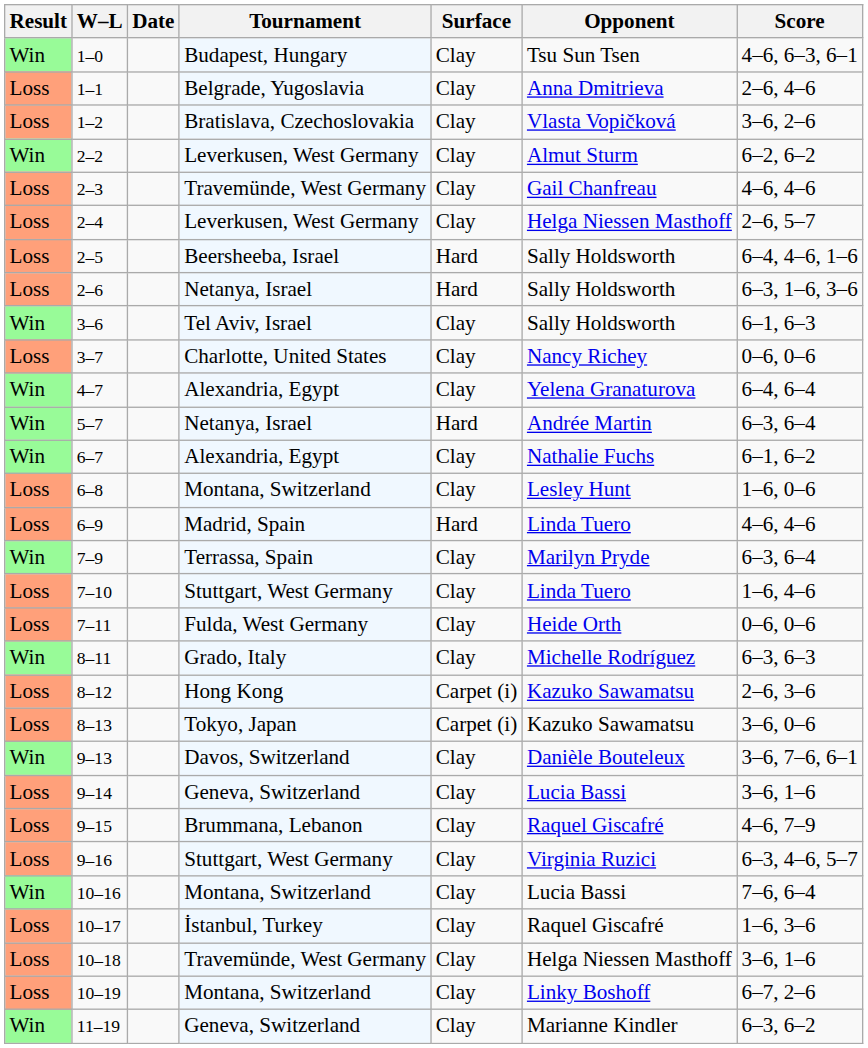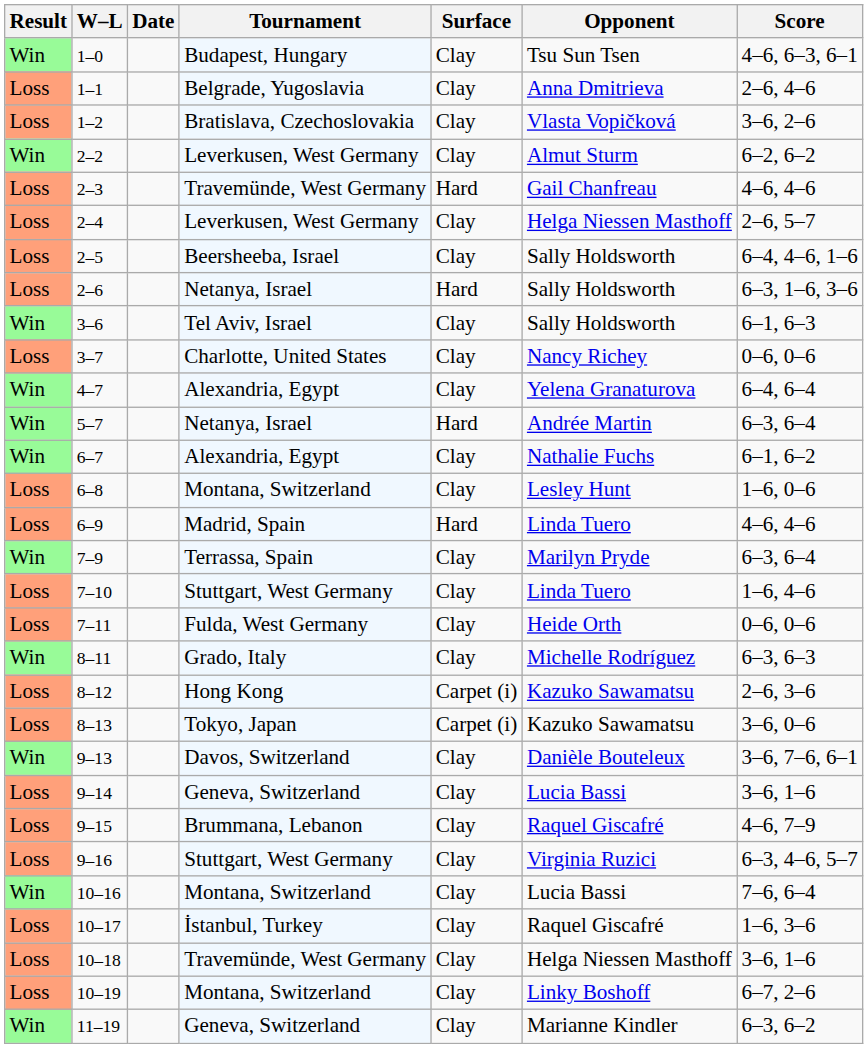 <table class="sortable wikitable">
 <tr>
 <th>Result</th>
 <th class="unsortable">W–L</th>
 <th>Date</th>
 <th>Tournament</th>
 <th>Surface</th>
 <th>Opponent</th>
 <th class="unsortable">Score</th>
 </tr>
 <tr>
 <td style="background:#98fb98;">Win</td>
 <td><small>1–0</small></td>
 <td></td>
 <td style="background:#f0f8ff;">Budapest, Hungary</td>
 <td>Clay</td>
 <td> Tsu Sun Tsen</td>
 <td>4–6, 6–3, 6–1</td>
 </tr>
 <tr>
 <td style="background:#ffa07a;">Loss</td>
 <td><small>1–1</small></td>
 <td></td>
 <td style="background:#f0f8ff;">Belgrade, Yugoslavia</td>
 <td>Clay</td>
 <td> <a href='#'>Anna Dmitrieva</a></td>
 <td>2–6, 4–6</td>
 </tr>
 <tr>
 <td style="background:#ffa07a;">Loss</td>
 <td><small>1–2</small></td>
 <td></td>
 <td style="background:#f0f8ff;">Bratislava, Czechoslovakia</td>
 <td>Clay</td>
 <td> <a href='#'>Vlasta Vopičková</a></td>
 <td>3–6, 2–6</td>
 </tr>
 <tr>
 <td style="background:#98fb98;">Win</td>
 <td><small>2–2</small></td>
 <td></td>
 <td style="background:#f0f8ff;">Leverkusen, West Germany</td>
 <td>Clay</td>
 <td> <a href='#'>Almut Sturm</a></td>
 <td>6–2, 6–2</td>
 </tr>
 <tr>
 <td style="background:#ffa07a;">Loss</td>
 <td><small>2–3</small></td>
 <td></td>
 <td style="background:#f0f8ff;">Travemünde, West Germany</td>
-<td>Clay</td>
+<td>Hard</td>
 <td> <a href='#'>Gail Chanfreau</a></td>
 <td>4–6, 4–6</td>
 </tr>
 <tr>
 <td style="background:#ffa07a;">Loss</td>
 <td><small>2–4</small></td>
 <td></td>
 <td style="background:#f0f8ff;">Leverkusen, West Germany</td>
 <td>Clay</td>
 <td> <a href='#'>Helga Niessen Masthoff</a></td>
 <td>2–6, 5–7</td>
 </tr>
 <tr>
 <td style="background:#ffa07a;">Loss</td>
 <td><small>2–5</small></td>
 <td></td>
 <td style="background:#f0f8ff;">Beersheeba, Israel</td>
-<td>Hard</td>
+<td>Clay</td>
 <td> Sally Holdsworth</td>
 <td>6–4, 4–6, 1–6</td>
 </tr>
 <tr>
 <td style="background:#ffa07a;">Loss</td>
 <td><small>2–6</small></td>
 <td></td>
 <td style="background:#f0f8ff;">Netanya, Israel</td>
 <td>Hard</td>
 <td> Sally Holdsworth</td>
 <td>6–3, 1–6, 3–6</td>
 </tr>
 <tr>
 <td style="background:#98fb98;">Win</td>
 <td><small>3–6</small></td>
 <td></td>
 <td style="background:#f0f8ff;">Tel Aviv, Israel</td>
 <td>Clay</td>
 <td> Sally Holdsworth</td>
 <td>6–1, 6–3</td>
 </tr>
 <tr>
 <td style="background:#ffa07a;">Loss</td>
 <td><small>3–7</small></td>
 <td></td>
 <td style="background:#f0f8ff;">Charlotte, United States</td>
 <td>Clay</td>
 <td> <a href='#'>Nancy Richey</a></td>
 <td>0–6, 0–6</td>
 </tr>
 <tr>
 <td style="background:#98fb98;">Win</td>
 <td><small>4–7</small></td>
 <td></td>
 <td style="background:#f0f8ff;">Alexandria, Egypt</td>
 <td>Clay</td>
 <td> <a href='#'>Yelena Granaturova</a></td>
 <td>6–4, 6–4</td>
 </tr>
 <tr>
 <td style="background:#98fb98;">Win</td>
 <td><small>5–7</small></td>
 <td></td>
 <td style="background:#f0f8ff;">Netanya, Israel</td>
 <td>Hard</td>
 <td> <a href='#'>Andrée Martin</a></td>
 <td>6–3, 6–4</td>
 </tr>
 <tr>
 <td style="background:#98fb98;">Win</td>
 <td><small>6–7</small></td>
 <td></td>
 <td style="background:#f0f8ff;">Alexandria, Egypt</td>
 <td>Clay</td>
 <td> <a href='#'>Nathalie Fuchs</a></td>
 <td>6–1, 6–2</td>
 </tr>
 <tr>
 <td style="background:#ffa07a;">Loss</td>
 <td><small>6–8</small></td>
 <td></td>
 <td style="background:#f0f8ff;">Montana, Switzerland</td>
 <td>Clay</td>
 <td> <a href='#'>Lesley Hunt</a></td>
 <td>1–6, 0–6</td>
 </tr>
 <tr>
 <td style="background:#ffa07a;">Loss</td>
 <td><small>6–9</small></td>
 <td></td>
 <td style="background:#f0f8ff;">Madrid, Spain</td>
 <td>Hard</td>
 <td> <a href='#'>Linda Tuero</a></td>
 <td>4–6, 4–6</td>
 </tr>
 <tr>
 <td style="background:#98fb98;">Win</td>
 <td><small>7–9</small></td>
 <td></td>
 <td style="background:#f0f8ff;">Terrassa, Spain</td>
 <td>Clay</td>
 <td> <a href='#'>Marilyn Pryde</a></td>
 <td>6–3, 6–4</td>
 </tr>
 <tr>
 <td style="background:#ffa07a;">Loss</td>
 <td><small>7–10</small></td>
 <td></td>
 <td style="background:#f0f8ff;">Stuttgart, West Germany</td>
 <td>Clay</td>
 <td> <a href='#'>Linda Tuero</a></td>
 <td>1–6, 4–6</td>
 </tr>
 <tr>
 <td style="background:#ffa07a;">Loss</td>
 <td><small>7–11</small></td>
 <td></td>
 <td style="background:#f0f8ff;">Fulda, West Germany</td>
 <td>Clay</td>
 <td> <a href='#'>Heide Orth</a></td>
 <td>0–6, 0–6</td>
 </tr>
 <tr>
 <td style="background:#98fb98;">Win</td>
 <td><small>8–11</small></td>
 <td></td>
 <td style="background:#f0f8ff;">Grado, Italy</td>
 <td>Clay</td>
 <td> <a href='#'>Michelle Rodríguez</a></td>
 <td>6–3, 6–3</td>
 </tr>
 <tr>
 <td style="background:#ffa07a;">Loss</td>
 <td><small>8–12</small></td>
 <td></td>
 <td style="background:#f0f8ff;">Hong Kong</td>
 <td>Carpet (i)</td>
 <td> <a href='#'>Kazuko Sawamatsu</a></td>
 <td>2–6, 3–6</td>
 </tr>
 <tr>
 <td style="background:#ffa07a;">Loss</td>
 <td><small>8–13</small></td>
 <td></td>
 <td style="background:#f0f8ff;">Tokyo, Japan</td>
 <td>Carpet (i)</td>
 <td> Kazuko Sawamatsu</td>
 <td>3–6, 0–6</td>
 </tr>
 <tr>
 <td style="background:#98fb98;">Win</td>
 <td><small>9–13</small></td>
 <td></td>
 <td style="background:#f0f8ff;">Davos, Switzerland</td>
 <td>Clay</td>
 <td> <a href='#'>Danièle Bouteleux</a></td>
 <td>3–6, 7–6, 6–1</td>
 </tr>
 <tr>
 <td style="background:#ffa07a;">Loss</td>
 <td><small>9–14</small></td>
 <td></td>
 <td style="background:#f0f8ff;">Geneva, Switzerland</td>
 <td>Clay</td>
 <td> <a href='#'>Lucia Bassi</a></td>
 <td>3–6, 1–6</td>
 </tr>
 <tr>
 <td style="background:#ffa07a;">Loss</td>
 <td><small>9–15</small></td>
 <td></td>
 <td style="background:#f0f8ff;">Brummana, Lebanon</td>
 <td>Clay</td>
 <td> <a href='#'>Raquel Giscafré</a></td>
 <td>4–6, 7–9</td>
 </tr>
 <tr>
 <td style="background:#ffa07a;">Loss</td>
 <td><small>9–16</small></td>
 <td></td>
 <td style="background:#f0f8ff;">Stuttgart, West Germany</td>
 <td>Clay</td>
 <td> <a href='#'>Virginia Ruzici</a></td>
 <td>6–3, 4–6, 5–7</td>
 </tr>
 <tr>
 <td style="background:#98fb98;">Win</td>
 <td><small>10–16</small></td>
 <td></td>
 <td style="background:#f0f8ff;">Montana, Switzerland</td>
 <td>Clay</td>
 <td> Lucia Bassi</td>
 <td>7–6, 6–4</td>
 </tr>
 <tr>
 <td style="background:#ffa07a;">Loss</td>
 <td><small>10–17</small></td>
 <td></td>
 <td style="background:#f0f8ff;">İstanbul, Turkey</td>
 <td>Clay</td>
 <td> Raquel Giscafré</td>
 <td>1–6, 3–6</td>
 </tr>
 <tr>
 <td style="background:#ffa07a;">Loss</td>
 <td><small>10–18</small></td>
 <td></td>
 <td style="background:#f0f8ff;">Travemünde, West Germany</td>
 <td>Clay</td>
 <td> Helga Niessen Masthoff</td>
 <td>3–6, 1–6</td>
 </tr>
 <tr>
 <td style="background:#ffa07a;">Loss</td>
 <td><small>10–19</small></td>
 <td></td>
 <td style="background:#f0f8ff;">Montana, Switzerland</td>
 <td>Clay</td>
 <td> <a href='#'>Linky Boshoff</a></td>
 <td>6–7, 2–6</td>
 </tr>
 <tr>
 <td style="background:#98fb98;">Win</td>
 <td><small>11–19</small></td>
 <td></td>
 <td style="background:#f0f8ff;">Geneva, Switzerland</td>
 <td>Clay</td>
 <td> Marianne Kindler</td>
 <td>6–3, 6–2</td>
 </tr>
 </table>
